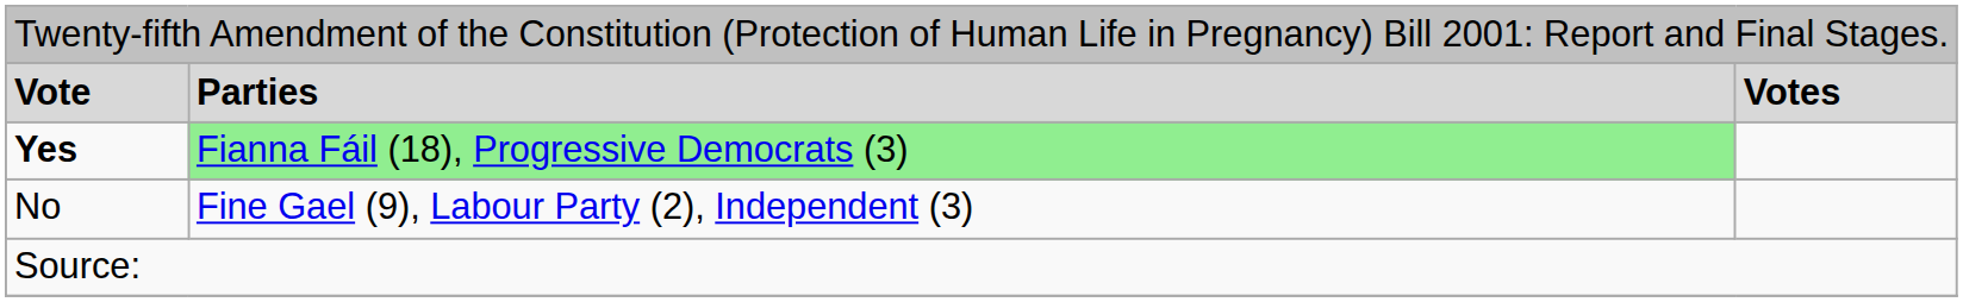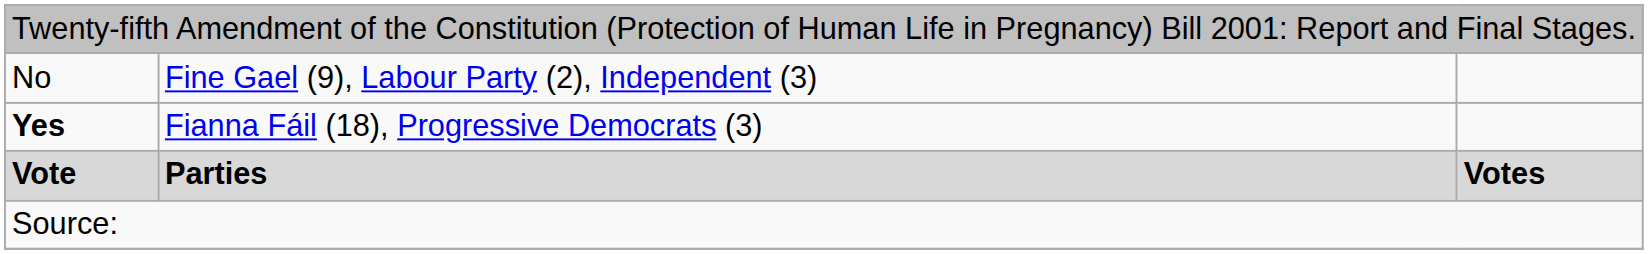 <table class="wikitable width=40%">
 <tr>
 <td colspan="3" bgcolor="#C0C0C0" align="center">Twenty-fifth Amendment of the Constitution (Protection of Human Life in Pregnancy) Bill 2001: Report and Final Stages.<br></td>
+</tr>
+<tr>
+<td>No</td>
+<td><a href='#'>Fine Gael</a> (9), <a href='#'>Labour Party</a> (2), <a href='#'>Independent</a> (3)</td>
+<td></td>
+</tr>
+<tr>
+<td> <strong>Yes</strong></td>
+<td><a href='#'>Fianna Fáil</a> (18), <a href='#'>Progressive Democrats</a> (3)</td>
+<td></td>
 </tr>
 <tr bgcolor="#D8D8D8">
 <td><strong>Vote</strong></td>
 <td><strong>Parties</strong></td>
 <td><strong>Votes</strong></td>
 </tr>
 <tr>
-<td> <strong>Yes</strong></td>
-<td style="background: lightgreen;"><a href='#'>Fianna Fáil</a> (18), <a href='#'>Progressive Democrats</a> (3)</td>
-<td></td>
-</tr>
-<tr>
-<td>No</td>
-<td><a href='#'>Fine Gael</a> (9), <a href='#'>Labour Party</a> (2), <a href='#'>Independent</a> (3)</td>
-<td></td>
-</tr>
-<tr>
 <td colspan="3">Source: </td>
 </tr>
 <tr>
 </tr>
 </table>
